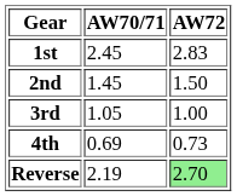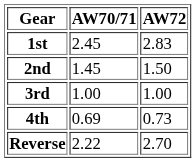 <table border="1">
 <tr>
 <th>Gear</th>
 <th>AW70/71</th>
 <th>AW72</th>
 </tr>
 <tr>
 <th>1st</th>
 <td>2.45</td>
 <td>2.83</td>
 </tr>
 <tr>
 <th>2nd</th>
 <td>1.45</td>
 <td>1.50</td>
 </tr>
 <tr>
 <th>3rd</th>
-<td>1.05</td>
+<td>1.00</td>
 <td>1.00</td>
 </tr>
 <tr>
 <th>4th</th>
 <td>0.69</td>
 <td>0.73</td>
 </tr>
 <tr>
 <th>Reverse</th>
-<td>2.19</td>
-<td style="background: lightgreen;">2.70</td>
+<td>2.22</td>
+<td>2.70</td>
 </tr>
 </table>
